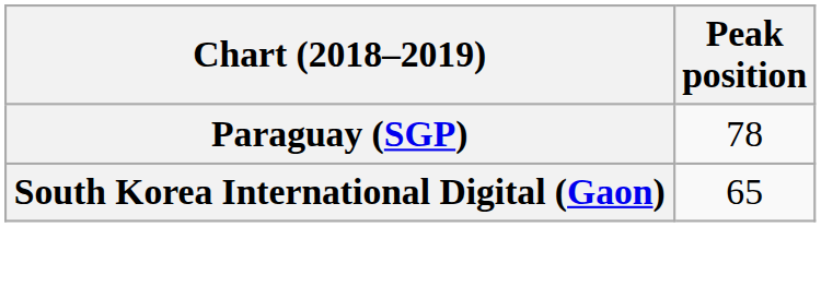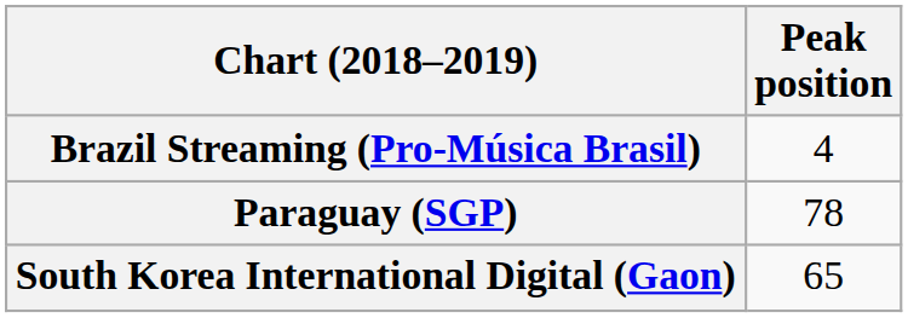 <table class="wikitable sortable plainrowheaders" style="text-align:center">
 <tr>
 <th scope="col">Chart (2018–2019)</th>
 <th scope="col">Peak<br> position</th>
+</tr>
+<tr>
+<th scope="row">Brazil Streaming (<a href='#'>Pro-Música Brasil</a>)</th>
+<td>4</td>
 </tr>
 <tr>
 <th scope="row">Paraguay (<a href='#'>SGP</a>)</th>
 <td>78</td>
 </tr>
 <tr>
 <th scope="row">South Korea International Digital (<a href='#'>Gaon</a>)</th>
 <td>65</td>
 </tr>
 </table>
